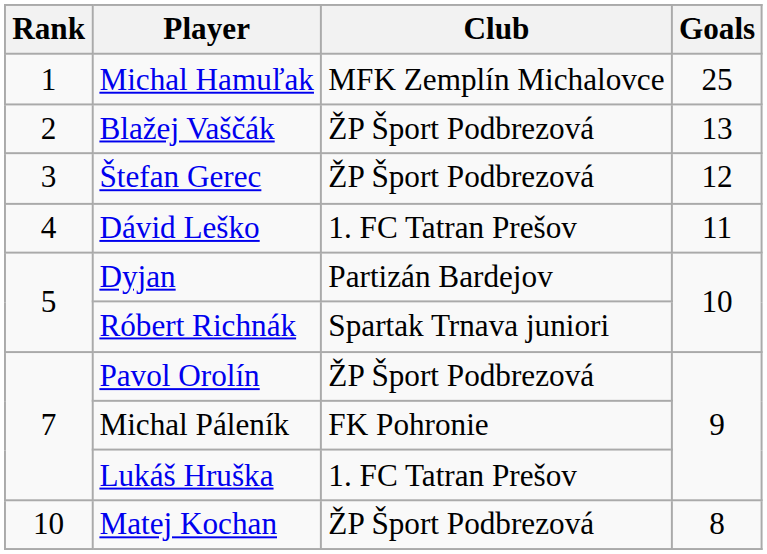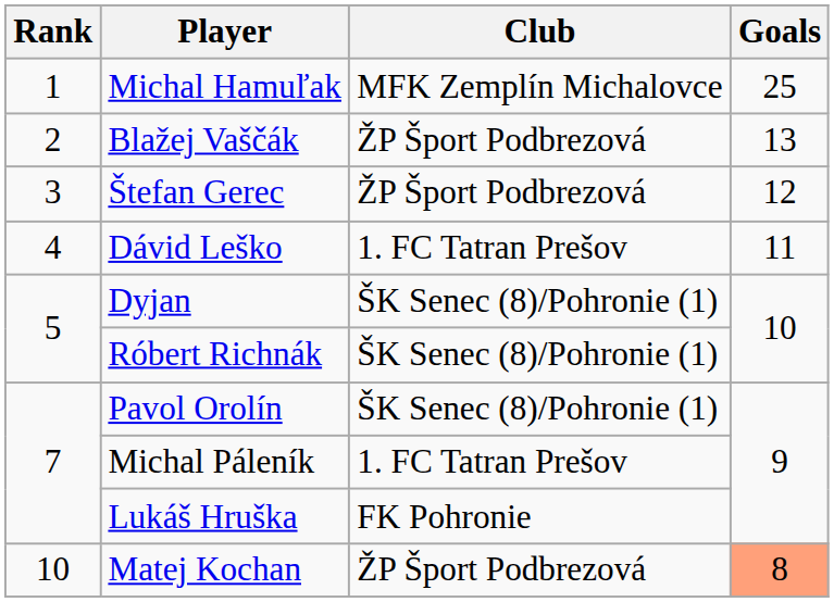 <table class="wikitable" style="text-align:center">
 <tr>
 <th>Rank</th>
 <th>Player</th>
 <th>Club</th>
 <th>Goals</th>
 </tr>
 <tr>
 <td>1</td>
 <td align="left"> <a href='#'>Michal Hamuľak</a></td>
 <td align="left">MFK Zemplín Michalovce</td>
 <td>25</td>
 </tr>
 <tr>
 <td rowspan="1">2</td>
 <td align="left"> <a href='#'>Blažej Vaščák</a></td>
 <td align="left">ŽP Šport Podbrezová</td>
 <td>13</td>
 </tr>
 <tr>
 <td rowspan="1">3</td>
 <td align="left"> <a href='#'>Štefan Gerec</a></td>
 <td align="left">ŽP Šport Podbrezová</td>
 <td>12</td>
 </tr>
 <tr>
 <td rowspan="1">4</td>
 <td align="left"> <a href='#'>Dávid Leško</a></td>
 <td align="left">1. FC Tatran Prešov</td>
 <td>11</td>
 </tr>
 <tr>
 <td rowspan="2">5</td>
 <td align="left"> <a href='#'>Dyjan</a></td>
-<td align="left">Partizán Bardejov</td>
+<td align="left">ŠK Senec (8)/Pohronie (1)</td>
 <td rowspan="2">10</td>
 </tr>
 <tr>
 <td align="left"> <a href='#'>Róbert Richnák</a></td>
-<td align="left">Spartak Trnava juniori</td>
+<td align="left">ŠK Senec (8)/Pohronie (1)</td>
 </tr>
 <tr>
 <td rowspan="3">7</td>
 <td align="left"> <a href='#'>Pavol Orolín</a></td>
-<td align="left">ŽP Šport Podbrezová</td>
+<td align="left">ŠK Senec (8)/Pohronie (1)</td>
 <td rowspan="3">9</td>
 </tr>
 <tr>
 <td align="left"> Michal Páleník</td>
-<td align="left">FK Pohronie</td>
+<td align="left">1. FC Tatran Prešov</td>
 </tr>
 <tr>
 <td align="left"> <a href='#'>Lukáš Hruška</a></td>
-<td align="left">1. FC Tatran Prešov</td>
+<td align="left">FK Pohronie</td>
 </tr>
 <tr>
 <td rowspan="1">10</td>
 <td align="left"> <a href='#'>Matej Kochan</a></td>
 <td align="left">ŽP Šport Podbrezová</td>
-<td rowspan="1">8</td>
+<td rowspan="1" style="background: lightsalmon;">8</td>
 </tr>
 </table>
